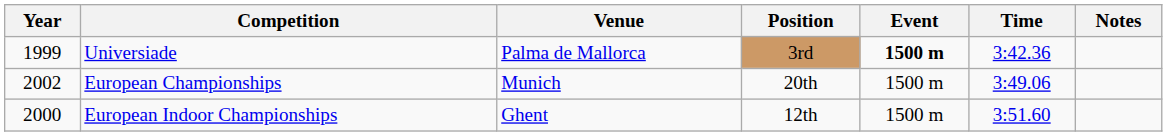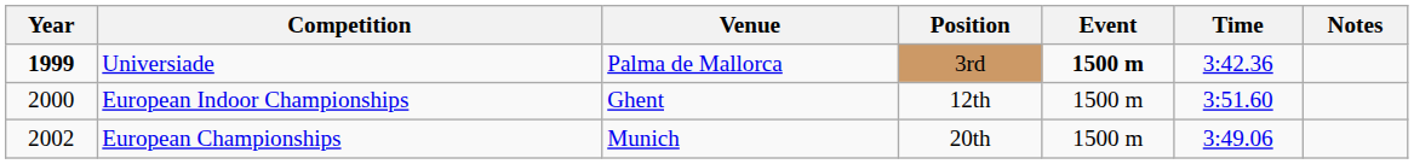 <table class="wikitable" width=55% style="font-size:90%; text-align:center;">
 <tr>
 <th>Year</th>
 <th>Competition</th>
 <th>Venue</th>
 <th>Position</th>
 <th>Event</th>
 <th>Time</th>
 <th>Notes</th>
 </tr>
 <tr>
-<td>1999</td>
+<td><strong>1999</strong></td>
 <td align=left><a href='#'>Universiade</a></td>
 <td align=left> <a href='#'>Palma de Mallorca</a></td>
 <td bgcolor=cc9966>3rd</td>
 <td><strong>1500 m</strong></td>
 <td><a href='#'>3:42.36</a></td>
+<td></td>
+</tr>
+<tr>
+<td>2000</td>
+<td align=left><a href='#'>European Indoor Championships</a></td>
+<td align=left> <a href='#'>Ghent</a></td>
+<td>12th</td>
+<td>1500 m</td>
+<td><a href='#'>3:51.60</a></td>
 <td></td>
 </tr>
 <tr>
 <td>2002</td>
 <td align=left><a href='#'>European Championships</a></td>
 <td align=left> <a href='#'>Munich</a></td>
 <td>20th</td>
 <td>1500 m</td>
 <td><a href='#'>3:49.06</a></td>
 <td></td>
 </tr>
-<tr>
-<td>2000</td>
-<td align=left><a href='#'>European Indoor Championships</a></td>
-<td align=left> <a href='#'>Ghent</a></td>
-<td>12th</td>
-<td>1500 m</td>
-<td><a href='#'>3:51.60</a></td>
-<td></td>
-</tr>
 </table>
